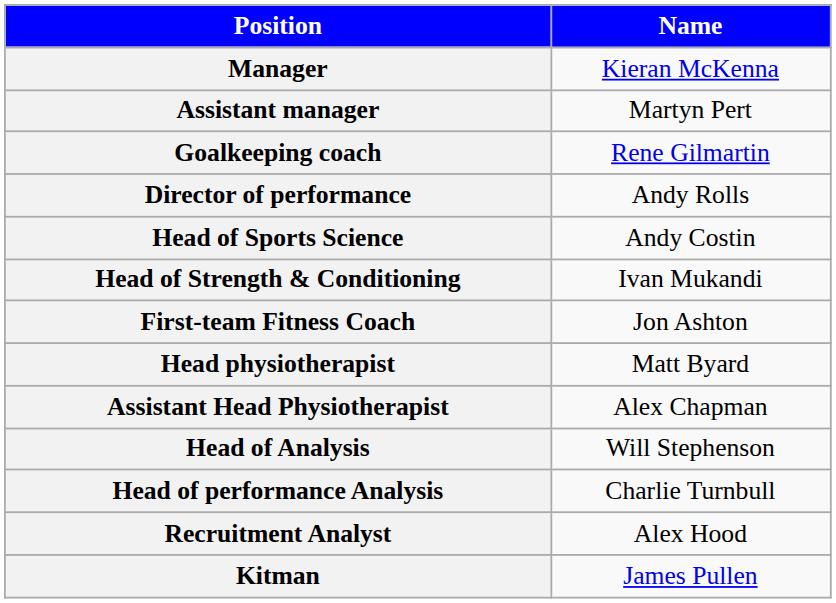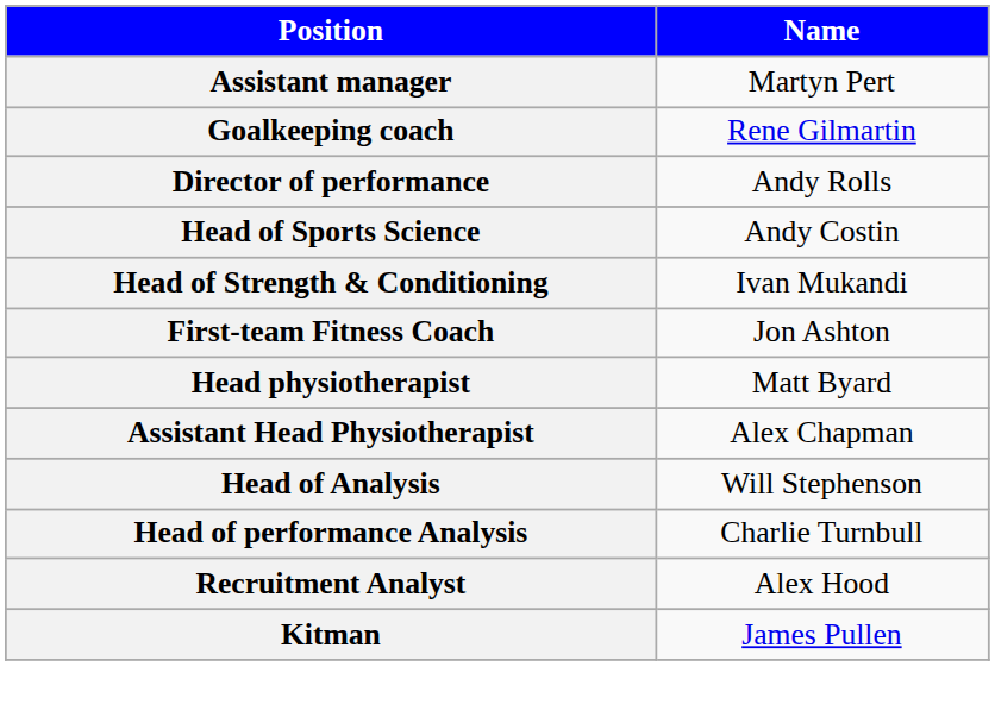 <table class="wikitable"  style="text-align:center; font-size:90%; ">
 <tr>
 <th style="background:blue; color:white; width:300px;">Position</th>
 <th style="background:blue; color:white; width:150px;">Name</th>
-</tr>
-<tr>
-<th scope=row>Manager</th>
-<td> <a href='#'>Kieran McKenna</a></td>
 </tr>
 <tr>
 <th scope=row>Assistant manager</th>
 <td> Martyn Pert</td>
 </tr>
 <tr>
 <th scope=row>Goalkeeping coach</th>
 <td> <a href='#'>Rene Gilmartin</a></td>
 </tr>
 <tr>
 <th scope=row>Director of performance</th>
 <td> Andy Rolls</td>
 </tr>
 <tr>
 <th scope=row>Head of Sports Science</th>
 <td> Andy Costin</td>
 </tr>
 <tr>
 <th scope=row>Head of Strength & Conditioning</th>
 <td> Ivan Mukandi</td>
 </tr>
 <tr>
 <th scope=row>First-team Fitness Coach</th>
 <td> Jon Ashton</td>
 </tr>
 <tr>
 <th scope=row>Head physiotherapist</th>
 <td> Matt Byard</td>
 </tr>
 <tr>
 <th scope=row>Assistant Head Physiotherapist</th>
 <td> Alex Chapman</td>
 </tr>
 <tr>
 <th scope=row>Head of Analysis</th>
 <td> Will Stephenson</td>
 </tr>
 <tr>
 <th scope=row>Head of performance Analysis</th>
 <td> Charlie Turnbull</td>
 </tr>
 <tr>
 <th scope=row>Recruitment Analyst</th>
 <td> Alex Hood</td>
 </tr>
 <tr>
 <th scope=row>Kitman</th>
 <td> <a href='#'>James Pullen</a></td>
 </tr>
 </table>
